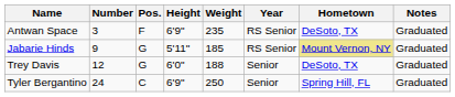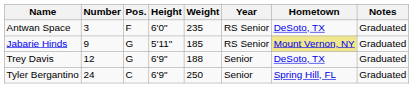 <table class="wikitable sortable" border="1">
 <tr>
 <th>Name</th>
 <th>Number</th>
 <th>Pos.</th>
 <th>Height</th>
 <th>Weight</th>
 <th>Year</th>
 <th>Hometown</th>
 <th class="unsortable">Notes</th>
 </tr>
 <tr>
 <td>Antwan Space</td>
 <td>3</td>
 <td>F</td>
-<td>6'9"</td>
+<td>6'0"</td>
 <td>235</td>
 <td>RS Senior</td>
 <td><a href='#'>DeSoto, TX</a></td>
 <td>Graduated</td>
 </tr>
 <tr>
 <td><a href='#'>Jabarie Hinds</a></td>
 <td>9</td>
 <td>G</td>
 <td>5'11"</td>
 <td>185</td>
 <td>RS Senior</td>
 <td style="background: khaki;"><a href='#'>Mount Vernon, NY</a></td>
 <td>Graduated</td>
 </tr>
 <tr>
 <td>Trey Davis</td>
 <td>12</td>
 <td>G</td>
-<td>6'0"</td>
+<td>6'9"</td>
 <td>188</td>
 <td>Senior</td>
 <td><a href='#'>DeSoto, TX</a></td>
 <td>Graduated</td>
 </tr>
 <tr>
 <td>Tyler Bergantino</td>
 <td>24</td>
 <td>C</td>
 <td>6'9"</td>
 <td>250</td>
 <td>Senior</td>
 <td><a href='#'>Spring Hill, FL</a></td>
 <td>Graduated</td>
 </tr>
 </table>
